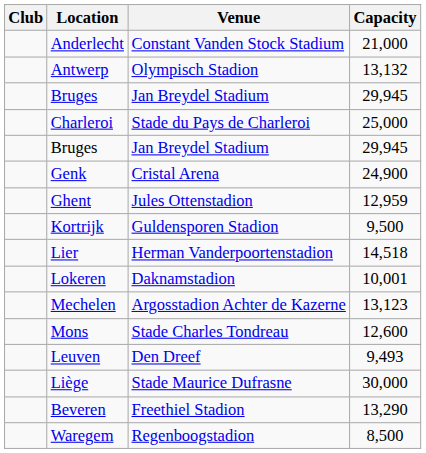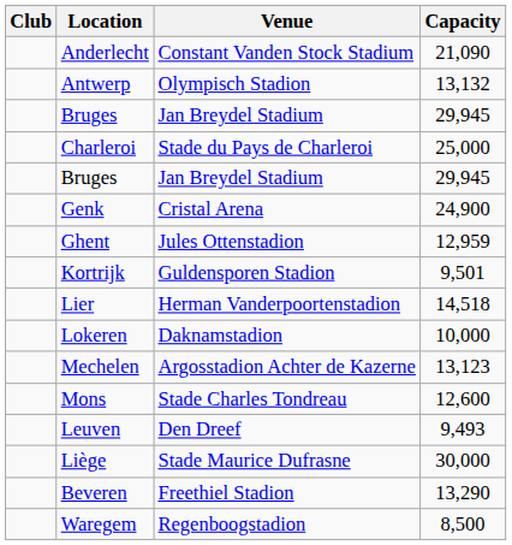 <table class="wikitable sortable">
 <tr>
 <th>Club</th>
 <th>Location</th>
 <th>Venue</th>
 <th>Capacity </th>
 </tr>
 <tr>
 <td></td>
 <td><a href='#'>Anderlecht</a></td>
 <td><a href='#'>Constant Vanden Stock Stadium</a></td>
-<td style="text-align:center;">21,000</td>
+<td style="text-align:center;">21,090</td>
 </tr>
 <tr>
 <td></td>
 <td><a href='#'>Antwerp</a></td>
 <td><a href='#'>Olympisch Stadion</a></td>
 <td style="text-align:center;">13,132</td>
 </tr>
 <tr>
 <td></td>
 <td><a href='#'>Bruges</a></td>
 <td><a href='#'>Jan Breydel Stadium</a></td>
 <td style="text-align:center;">29,945</td>
 </tr>
 <tr>
 <td></td>
 <td><a href='#'>Charleroi</a></td>
 <td><a href='#'>Stade du Pays de Charleroi</a></td>
 <td style="text-align:center;">25,000</td>
 </tr>
 <tr>
 <td></td>
 <td>Bruges</td>
 <td><a href='#'>Jan Breydel Stadium</a></td>
 <td style="text-align:center;">29,945</td>
 </tr>
 <tr>
 <td></td>
 <td><a href='#'>Genk</a></td>
 <td><a href='#'>Cristal Arena</a></td>
 <td style="text-align:center;">24,900</td>
 </tr>
 <tr>
 <td></td>
 <td><a href='#'>Ghent</a></td>
 <td><a href='#'>Jules Ottenstadion</a></td>
 <td style="text-align:center;">12,959</td>
 </tr>
 <tr>
 <td></td>
 <td><a href='#'>Kortrijk</a></td>
 <td><a href='#'>Guldensporen Stadion</a></td>
-<td style="text-align:center;">9,500</td>
+<td style="text-align:center;">9,501</td>
 </tr>
 <tr>
 <td></td>
 <td><a href='#'>Lier</a></td>
 <td><a href='#'>Herman Vanderpoortenstadion</a></td>
 <td style="text-align:center;">14,518</td>
 </tr>
 <tr>
 <td></td>
 <td><a href='#'>Lokeren</a></td>
 <td><a href='#'>Daknamstadion</a></td>
-<td style="text-align:center;">10,001</td>
+<td style="text-align:center;">10,000</td>
 </tr>
 <tr>
 <td></td>
 <td><a href='#'>Mechelen</a></td>
 <td><a href='#'>Argosstadion Achter de Kazerne</a></td>
 <td style="text-align:center;">13,123</td>
 </tr>
 <tr>
 <td></td>
 <td><a href='#'>Mons</a></td>
 <td><a href='#'>Stade Charles Tondreau</a></td>
 <td style="text-align:center">12,600</td>
 </tr>
 <tr>
 <td></td>
 <td><a href='#'>Leuven</a></td>
 <td><a href='#'>Den Dreef</a></td>
 <td style="text-align:center;">9,493</td>
 </tr>
 <tr>
 <td></td>
 <td><a href='#'>Liège</a></td>
 <td><a href='#'>Stade Maurice Dufrasne</a></td>
 <td style="text-align:center;">30,000</td>
 </tr>
 <tr>
 <td></td>
 <td><a href='#'>Beveren</a></td>
 <td><a href='#'>Freethiel Stadion</a></td>
 <td style="text-align:center;">13,290</td>
 </tr>
 <tr>
 <td></td>
 <td><a href='#'>Waregem</a></td>
 <td><a href='#'>Regenboogstadion</a></td>
 <td style="text-align:center;">8,500</td>
 </tr>
 </table>
